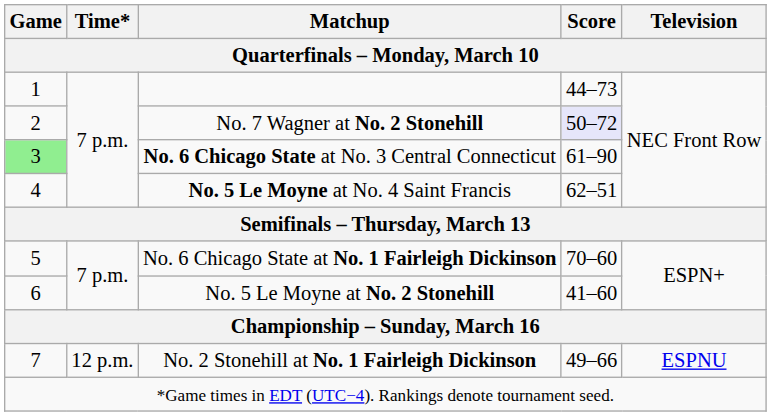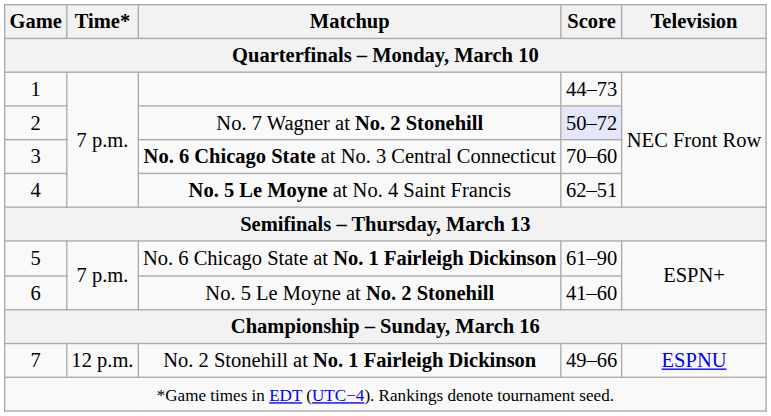 <table class="wikitable" style="font-size: 95%;text-align:center">
 <tr>
 <th>Game</th>
 <th>Time*</th>
 <th>Matchup</th>
 <th>Score</th>
 <th>Television</th>
 </tr>
 <tr>
 <th colspan="6">Quarterfinals – Monday, March 10</th>
 </tr>
 <tr>
 <td>1</td>
 <td rowspan="4"; style="white-space: nowrap;">7 p.m.</td>
 <td></td>
 <td>44–73</td>
 <td rowspan="4">NEC Front Row</td>
 </tr>
 <tr>
 <td>2</td>
 <td>No. 7 Wagner at <strong>No. 2 Stonehill</strong></td>
 <td style="background: lavender;">50–72</td>
 </tr>
 <tr>
-<td style="background: lightgreen;">3</td>
+<td>3</td>
 <td><strong>No. 6 Chicago State</strong> at No. 3 Central Connecticut</td>
-<td>61–90</td>
+<td>70–60</td>
 </tr>
 <tr>
 <td>4</td>
 <td><strong>No. 5 Le Moyne</strong> at No. 4 Saint Francis</td>
 <td>62–51</td>
 </tr>
 <tr>
 <th colspan="6">Semifinals – Thursday, March 13</th>
 </tr>
 <tr>
 <td>5</td>
 <td rowspan="2"; style="white-space: nowrap;">7 p.m.</td>
 <td>No. 6 Chicago State at <strong>No. 1 Fairleigh Dickinson</strong></td>
-<td>70–60</td>
+<td>61–90</td>
 <td rowspan=2>ESPN+</td>
 </tr>
 <tr>
 <td>6</td>
 <td>No. 5 Le Moyne at <strong>No. 2 Stonehill</strong></td>
 <td>41–60</td>
 </tr>
 <tr>
 <th colspan="6">Championship – Sunday, March 16</th>
 </tr>
 <tr>
 <td>7</td>
 <td>12 p.m.</td>
 <td>No. 2 Stonehill at <strong>No. 1 Fairleigh Dickinson</strong></td>
 <td>49–66</td>
 <td><a href='#'>ESPNU</a></td>
 </tr>
 <tr>
 <td colspan="6"><small>*Game times in <a href='#'>EDT</a> (<a href='#'>UTC−4</a>). Rankings denote tournament seed.</small></td>
 </tr>
 </table>
